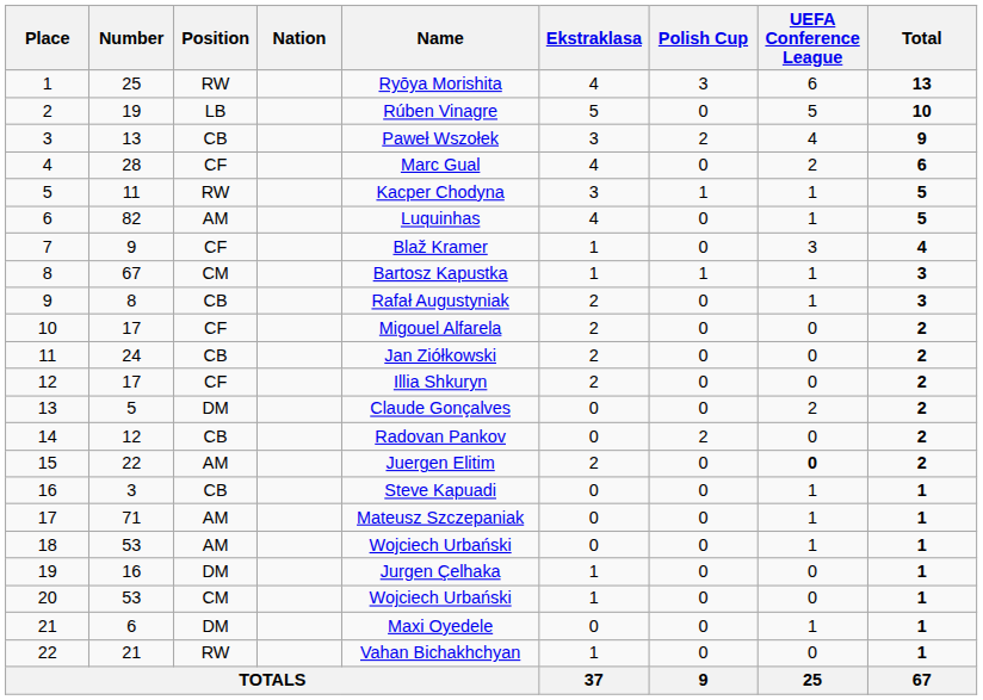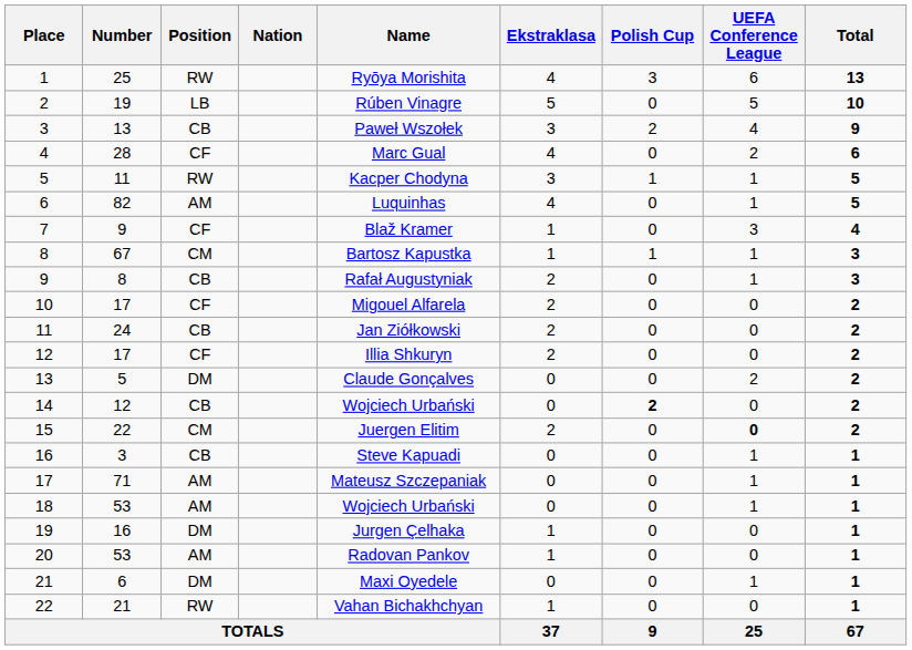 <table class="wikitable sortable" style="text-align:center; font-size:85%;">
 <tr>
 <th width=60>Place</th>
 <th width=60>Number</th>
 <th width=60>Position</th>
 <th width=60>Nation</th>
 <th width=150>Name</th>
 <th width=80><a href='#'>Ekstraklasa</a></th>
 <th width=80><a href='#'>Polish Cup</a></th>
 <th width=80><a href='#'>UEFA Conference League</a></th>
 <th width=80>Total</th>
 </tr>
 <tr>
 <td>1</td>
 <td>25</td>
 <td>RW</td>
 <td></td>
 <td><a href='#'>Ryōya Morishita</a></td>
 <td>4</td>
 <td>3</td>
 <td>6</td>
 <td><strong>13</strong></td>
 </tr>
 <tr>
 <td>2</td>
 <td>19</td>
 <td>LB</td>
 <td></td>
 <td><a href='#'>Rúben Vinagre</a></td>
 <td>5</td>
 <td>0</td>
 <td>5</td>
 <td><strong>10</strong></td>
 </tr>
 <tr>
 <td>3</td>
 <td>13</td>
 <td>CB</td>
 <td></td>
 <td><a href='#'>Paweł Wszołek</a></td>
 <td>3</td>
 <td>2</td>
 <td>4</td>
 <td><strong>9</strong></td>
 </tr>
 <tr>
 <td>4</td>
 <td>28</td>
 <td>CF</td>
 <td></td>
 <td><a href='#'>Marc Gual</a></td>
 <td>4</td>
 <td>0</td>
 <td>2</td>
 <td><strong>6</strong></td>
 </tr>
 <tr>
 <td>5</td>
 <td>11</td>
 <td>RW</td>
 <td></td>
 <td><a href='#'>Kacper Chodyna</a></td>
 <td>3</td>
 <td>1</td>
 <td>1</td>
 <td><strong>5</strong></td>
 </tr>
 <tr>
 <td>6</td>
 <td>82</td>
 <td>AM</td>
 <td></td>
 <td><a href='#'>Luquinhas</a></td>
 <td>4</td>
 <td>0</td>
 <td>1</td>
 <td><strong>5</strong></td>
 </tr>
 <tr>
 <td>7</td>
 <td>9</td>
 <td>CF</td>
 <td></td>
 <td><a href='#'>Blaž Kramer</a></td>
 <td>1</td>
 <td>0</td>
 <td>3</td>
 <td><strong>4</strong></td>
 </tr>
 <tr>
 <td>8</td>
 <td>67</td>
 <td>CM</td>
 <td></td>
 <td><a href='#'>Bartosz Kapustka</a></td>
 <td>1</td>
 <td>1</td>
 <td>1</td>
 <td><strong>3</strong></td>
 </tr>
 <tr>
 <td>9</td>
 <td>8</td>
 <td>CB</td>
 <td></td>
 <td><a href='#'>Rafał Augustyniak</a></td>
 <td>2</td>
 <td>0</td>
 <td>1</td>
 <td><strong>3</strong></td>
 </tr>
 <tr>
 <td>10</td>
 <td>17</td>
 <td>CF</td>
 <td></td>
 <td><a href='#'>Migouel Alfarela</a></td>
 <td>2</td>
 <td>0</td>
 <td>0</td>
 <td><strong>2</strong></td>
 </tr>
 <tr>
 <td>11</td>
 <td>24</td>
 <td>CB</td>
 <td></td>
 <td><a href='#'>Jan Ziółkowski</a></td>
 <td>2</td>
 <td>0</td>
 <td>0</td>
 <td><strong>2</strong></td>
 </tr>
 <tr>
 <td>12</td>
 <td>17</td>
 <td>CF</td>
 <td></td>
 <td><a href='#'>Illia Shkuryn</a></td>
 <td>2</td>
 <td>0</td>
 <td>0</td>
 <td><strong>2</strong></td>
 </tr>
 <tr>
 <td>13</td>
 <td>5</td>
 <td>DM</td>
 <td></td>
 <td><a href='#'>Claude Gonçalves</a></td>
 <td>0</td>
 <td>0</td>
 <td>2</td>
 <td><strong>2</strong></td>
 </tr>
 <tr>
 <td>14</td>
 <td>12</td>
 <td>CB</td>
 <td></td>
-<td><a href='#'>Radovan Pankov</a></td>
+<td><a href='#'>Wojciech Urbański</a></td>
 <td>0</td>
-<td>2</td>
+<td><strong>2</strong></td>
 <td>0</td>
 <td><strong>2</strong></td>
 </tr>
 <tr>
 <td>15</td>
 <td>22</td>
-<td>AM</td>
+<td>CM</td>
 <td></td>
 <td><a href='#'>Juergen Elitim</a></td>
 <td>2</td>
 <td>0</td>
 <td><strong>0</strong></td>
 <td><strong>2</strong></td>
 </tr>
 <tr>
 <td>16</td>
 <td>3</td>
 <td>CB</td>
 <td></td>
 <td><a href='#'>Steve Kapuadi</a></td>
 <td>0</td>
 <td>0</td>
 <td>1</td>
 <td><strong>1</strong></td>
 </tr>
 <tr>
 <td>17</td>
 <td>71</td>
 <td>AM</td>
 <td></td>
 <td><a href='#'>Mateusz Szczepaniak</a></td>
 <td>0</td>
 <td>0</td>
 <td>1</td>
 <td><strong>1</strong></td>
 </tr>
 <tr>
 <td>18</td>
 <td>53</td>
 <td>AM</td>
 <td></td>
 <td><a href='#'>Wojciech Urbański</a></td>
 <td>0</td>
 <td>0</td>
 <td>1</td>
 <td><strong>1</strong></td>
 </tr>
 <tr>
 <td>19</td>
 <td>16</td>
 <td>DM</td>
 <td></td>
 <td><a href='#'>Jurgen Çelhaka</a></td>
 <td>1</td>
 <td>0</td>
 <td>0</td>
 <td><strong>1</strong></td>
 </tr>
 <tr>
 <td>20</td>
 <td>53</td>
-<td>CM</td>
+<td>AM</td>
 <td></td>
-<td><a href='#'>Wojciech Urbański</a></td>
+<td><a href='#'>Radovan Pankov</a></td>
 <td>1</td>
 <td>0</td>
 <td>0</td>
 <td><strong>1</strong></td>
 </tr>
 <tr>
 <td>21</td>
 <td>6</td>
 <td>DM</td>
 <td></td>
 <td><a href='#'>Maxi Oyedele</a></td>
 <td>0</td>
 <td>0</td>
 <td>1</td>
 <td><strong>1</strong></td>
 </tr>
 <tr>
 <td>22</td>
 <td>21</td>
 <td>RW</td>
 <td></td>
 <td><a href='#'>Vahan Bichakhchyan</a></td>
 <td>1</td>
 <td>0</td>
 <td>0</td>
 <td><strong>1</strong></td>
 </tr>
 <tr>
 <th colspan="5">TOTALS</th>
 <th>37</th>
 <th>9</th>
 <th>25</th>
 <th>67</th>
 </tr>
 </table>
